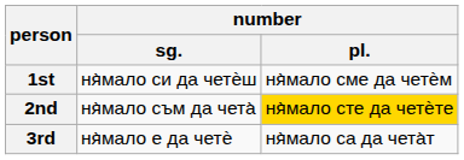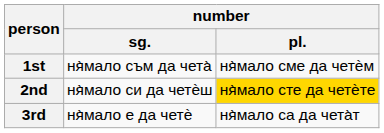 <table class="wikitable">
 <tr>
 <th rowspan="2">person</th>
 <th colspan="2">number</th>
 </tr>
 <tr>
 <th>sg.</th>
 <th>pl.</th>
 </tr>
 <tr>
 <th>1st</th>
-<td>ня̀мало си да четѐш</td>
+<td>ня̀мало съм да чета̀</td>
 <td>ня̀мало сме да четѐм</td>
 </tr>
 <tr>
 <th>2nd</th>
-<td>ня̀мало съм да чета̀</td>
+<td>ня̀мало си да четѐш</td>
 <td style="background: gold;">ня̀мало сте да четѐте</td>
 </tr>
 <tr>
 <th>3rd</th>
 <td>ня̀мало е да четѐ</td>
 <td>ня̀мало са да чета̀т</td>
 </tr>
 </table>
